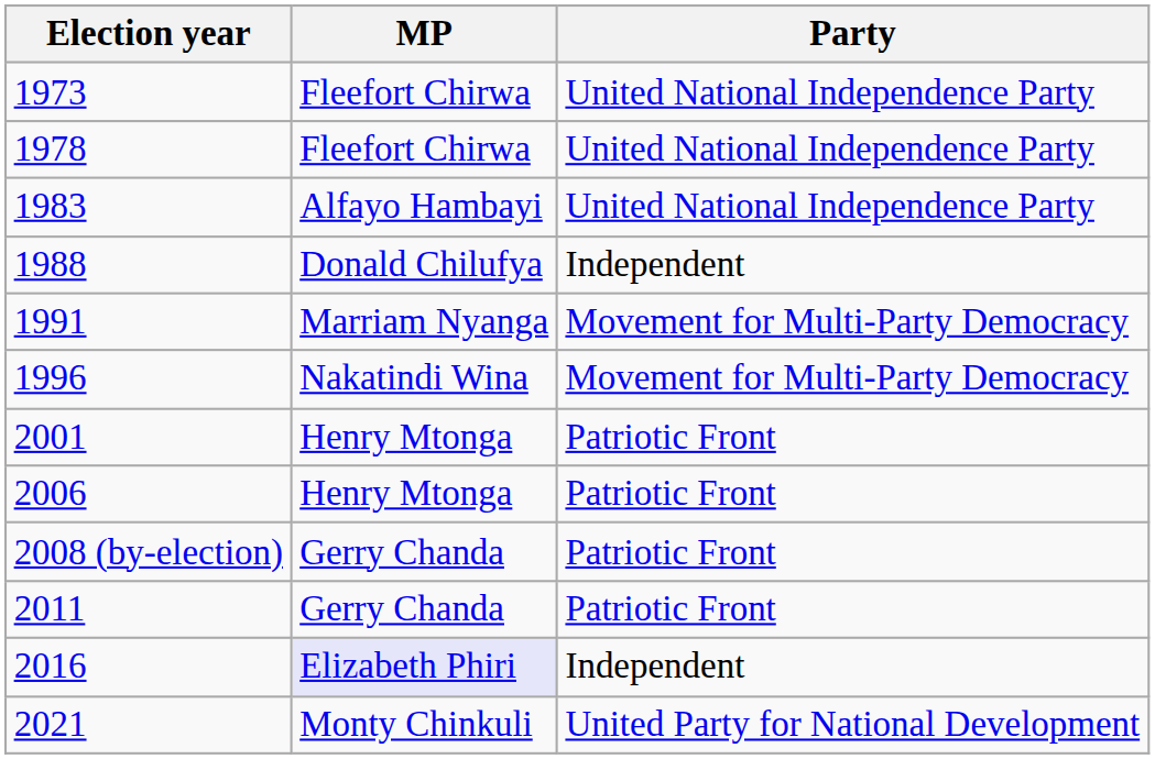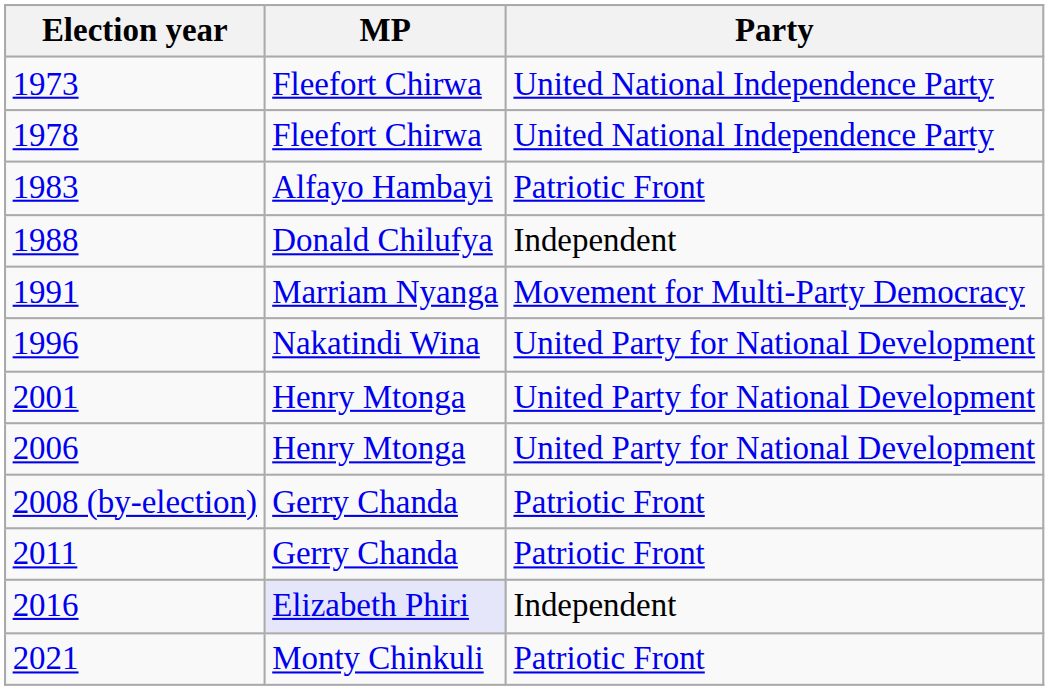 <table class=wikitable>
 <tr>
 <th>Election year</th>
 <th>MP</th>
 <th>Party</th>
 </tr>
 <tr>
 <td><a href='#'>1973</a></td>
 <td><a href='#'>Fleefort Chirwa</a></td>
 <td><a href='#'>United National Independence Party</a></td>
 </tr>
 <tr>
 <td><a href='#'>1978</a></td>
 <td><a href='#'>Fleefort Chirwa</a></td>
 <td><a href='#'>United National Independence Party</a></td>
 </tr>
 <tr>
 <td><a href='#'>1983</a></td>
 <td><a href='#'>Alfayo Hambayi</a></td>
-<td><a href='#'>United National Independence Party</a></td>
+<td><a href='#'>Patriotic Front</a></td>
 </tr>
 <tr>
 <td><a href='#'>1988</a></td>
 <td><a href='#'>Donald Chilufya</a></td>
 <td>Independent</td>
 </tr>
 <tr>
 <td><a href='#'>1991</a></td>
 <td><a href='#'>Marriam Nyanga</a></td>
 <td><a href='#'>Movement for Multi-Party Democracy</a></td>
 </tr>
 <tr>
 <td><a href='#'>1996</a></td>
 <td><a href='#'>Nakatindi Wina</a></td>
-<td><a href='#'>Movement for Multi-Party Democracy</a></td>
+<td><a href='#'>United Party for National Development</a></td>
 </tr>
 <tr>
 <td><a href='#'>2001</a></td>
 <td><a href='#'>Henry Mtonga</a></td>
-<td><a href='#'>Patriotic Front</a></td>
+<td><a href='#'>United Party for National Development</a></td>
 </tr>
 <tr>
 <td><a href='#'>2006</a></td>
 <td><a href='#'>Henry Mtonga</a></td>
-<td><a href='#'>Patriotic Front</a></td>
+<td><a href='#'>United Party for National Development</a></td>
 </tr>
 <tr>
 <td><a href='#'>2008 (by-election)</a></td>
 <td><a href='#'>Gerry Chanda</a></td>
 <td><a href='#'>Patriotic Front</a></td>
 </tr>
 <tr>
 <td><a href='#'>2011</a></td>
 <td><a href='#'>Gerry Chanda</a></td>
 <td><a href='#'>Patriotic Front</a></td>
 </tr>
 <tr>
 <td><a href='#'>2016</a></td>
 <td style="background: lavender;"><a href='#'>Elizabeth Phiri</a></td>
 <td>Independent</td>
 </tr>
 <tr>
 <td><a href='#'>2021</a></td>
 <td><a href='#'>Monty Chinkuli</a></td>
-<td><a href='#'>United Party for National Development</a></td>
+<td><a href='#'>Patriotic Front</a></td>
 </tr>
 </table>
